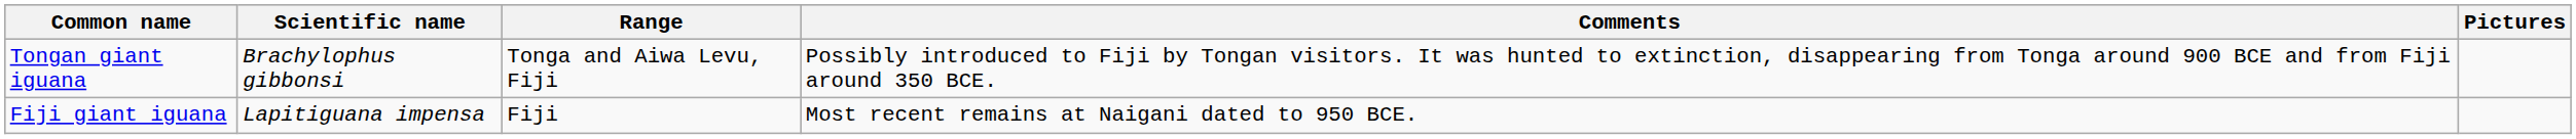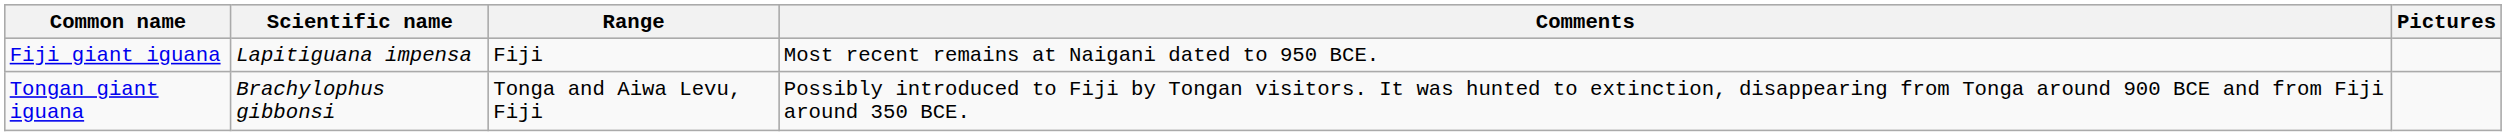 <table class="wikitable sortable">
 <tr>
 <th>Common name</th>
 <th>Scientific name</th>
 <th>Range</th>
 <th class="unsortable">Comments</th>
 <th class="unsortable">Pictures</th>
 </tr>
 <tr>
+<td><a href='#'>Fiji giant iguana</a></td>
+<td><em>Lapitiguana impensa</em></td>
+<td>Fiji</td>
+<td>Most recent remains at Naigani dated to 950 BCE.</td>
+<td></td>
+</tr>
+<tr>
 <td><a href='#'>Tongan giant iguana</a></td>
 <td><em>Brachylophus gibbonsi</em></td>
 <td>Tonga and Aiwa Levu, Fiji</td>
 <td>Possibly introduced to Fiji by Tongan visitors. It was hunted to extinction, disappearing from Tonga around 900 BCE and from Fiji around 350 BCE.</td>
 <td></td>
 </tr>
-<tr>
-<td><a href='#'>Fiji giant iguana</a></td>
-<td><em>Lapitiguana impensa</em></td>
-<td>Fiji</td>
-<td>Most recent remains at Naigani dated to 950 BCE.</td>
-<td></td>
-</tr>
 </table>
